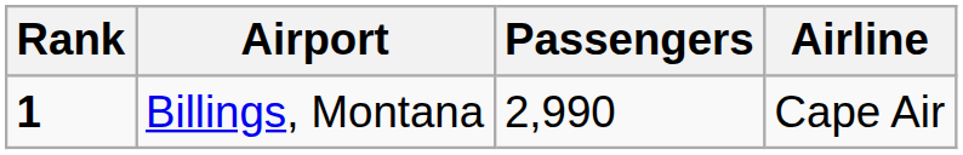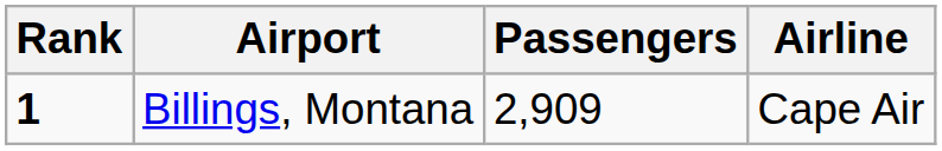 <table class="wikitable">
 <tr>
 <th>Rank</th>
 <th>Airport</th>
 <th>Passengers</th>
 <th>Airline</th>
 </tr>
 <tr>
 <td><strong>1</strong></td>
 <td><a href='#'>Billings</a>, Montana</td>
-<td>2,990</td>
+<td>2,909</td>
 <td>Cape Air</td>
 </tr>
 </table>
